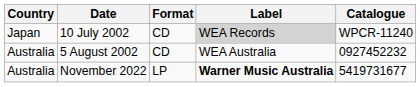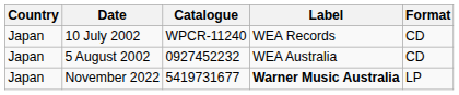 <table class="wikitable">
 <tr>
 <th scope="col">Country</th>
 <th scope="col">Date</th>
+<th scope="col">Catalogue</th>
+<th scope="col">Label</th>
 <th scope="col">Format</th>
-<th scope="col">Label</th>
-<th scope="col">Catalogue</th>
 </tr>
 <tr>
 <td>Japan</td>
 <td>10 July 2002</td>
+<td>WPCR-11240</td>
+<td>WEA Records</td>
 <td>CD</td>
-<td style="background: lightgrey;">WEA Records</td>
-<td>WPCR-11240</td>
 </tr>
 <tr>
-<td>Australia</td>
+<td>Japan</td>
 <td>5 August 2002</td>
+<td>0927452232</td>
+<td>WEA Australia</td>
 <td>CD</td>
-<td>WEA Australia</td>
-<td>0927452232</td>
 </tr>
 <tr>
-<td>Australia</td>
+<td>Japan</td>
 <td>November 2022</td>
+<td>5419731677</td>
+<td><strong>Warner Music Australia</strong></td>
 <td>LP</td>
-<td><strong>Warner Music Australia</strong></td>
-<td>5419731677</td>
 </tr>
 </table>
